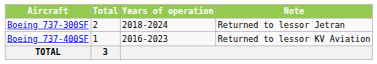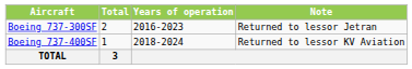 <table class="wikitable" style="margin: 1em auto;">
 <tr>
 <th style="background:#94ca50; color:white;">Aircraft</th>
 <th style="background:#94ca50; color:white;">Total</th>
 <th style="background:#94ca50; color:white;">Years of operation</th>
 <th style="background:#94ca50; color:white;">Note</th>
 </tr>
 <tr>
 <td rowspan="1"><div><a href='#'>Boeing 737-300SF</a></div></td>
 <td rowspan="1"><div>2</div></td>
-<td><div>2018-2024</div></td>
+<td><div>2016-2023</div></td>
 <td><div>Returned to lessor Jetran</div></td>
 </tr>
 <tr>
 <td rowspan="1"><div><a href='#'>Boeing 737-400SF</a></div></td>
 <td rowspan="1"><div>1</div></td>
-<td><div>2016-2023</div></td>
+<td><div>2018-2024</div></td>
 <td><div>Returned to lessor KV Aviation</div></td>
 </tr>
 <tr>
 <th>TOTAL</th>
 <th>3</th>
 <th colspan="4"></th>
 </tr>
 </table>
